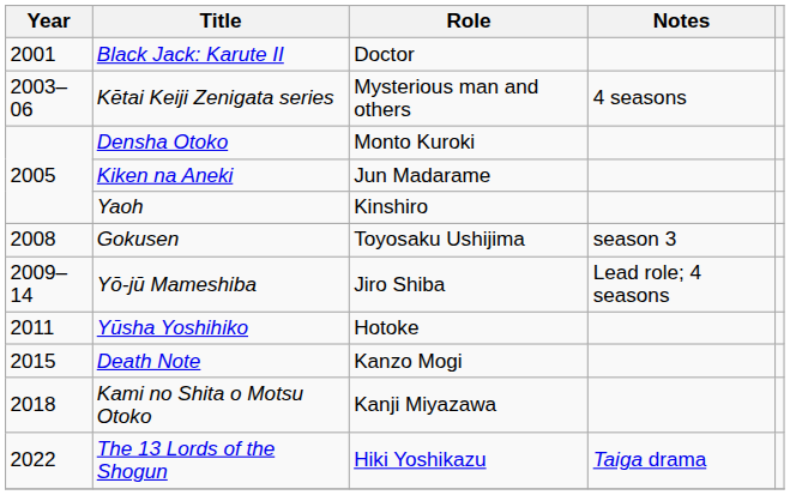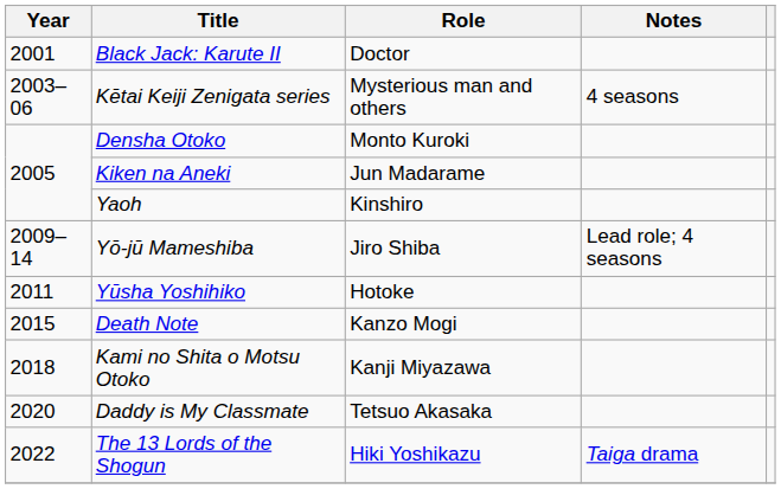 <table class="wikitable">
 <tr>
 <th>Year</th>
 <th>Title</th>
 <th>Role</th>
 <th>Notes</th>
 <th></th>
 </tr>
 <tr>
 <td>2001</td>
 <td><em><a href='#'>Black Jack: Karute II</a></em></td>
 <td>Doctor</td>
 <td></td>
 <td></td>
 </tr>
 <tr>
 <td>2003–06</td>
 <td><em>Kētai Keiji Zenigata series</em></td>
 <td>Mysterious man and others</td>
 <td>4 seasons</td>
 <td></td>
 </tr>
 <tr>
 <td rowspan=3>2005</td>
 <td><em><a href='#'>Densha Otoko</a></em></td>
 <td>Monto Kuroki</td>
 <td></td>
 <td></td>
 </tr>
 <tr>
 <td><em><a href='#'>Kiken na Aneki</a></em></td>
 <td>Jun Madarame</td>
 <td></td>
 <td></td>
 </tr>
 <tr>
 <td><em>Yaoh</em></td>
 <td>Kinshiro</td>
 <td></td>
 <td></td>
 </tr>
 <tr>
-<td>2008</td>
-<td><em>Gokusen</em></td>
-<td>Toyosaku Ushijima</td>
-<td>season 3</td>
-<td></td>
-</tr>
-<tr>
 <td>2009–14</td>
 <td><em>Yō-jū Mameshiba</em></td>
 <td>Jiro Shiba</td>
 <td>Lead role; 4 seasons</td>
 <td></td>
 </tr>
 <tr>
 <td>2011</td>
 <td><em><a href='#'>Yūsha Yoshihiko</a></em></td>
 <td>Hotoke</td>
 <td></td>
 <td></td>
 </tr>
 <tr>
 <td>2015</td>
 <td><em><a href='#'>Death Note</a></em></td>
 <td>Kanzo Mogi</td>
 <td></td>
 <td></td>
 </tr>
 <tr>
 <td>2018</td>
 <td><em>Kami no Shita o Motsu Otoko</em></td>
 <td>Kanji Miyazawa</td>
 <td></td>
 <td></td>
 </tr>
 <tr>
+<td>2020</td>
+<td><em>Daddy is My Classmate</em></td>
+<td>Tetsuo Akasaka</td>
+<td></td>
+<td></td>
+</tr>
+<tr>
 <td>2022</td>
 <td><em><a href='#'>The 13 Lords of the Shogun</a></em></td>
 <td><a href='#'>Hiki Yoshikazu</a></td>
 <td><a href='#'><em>Taiga</em> drama</a></td>
 <td></td>
 </tr>
 <tr>
 </tr>
 </table>
